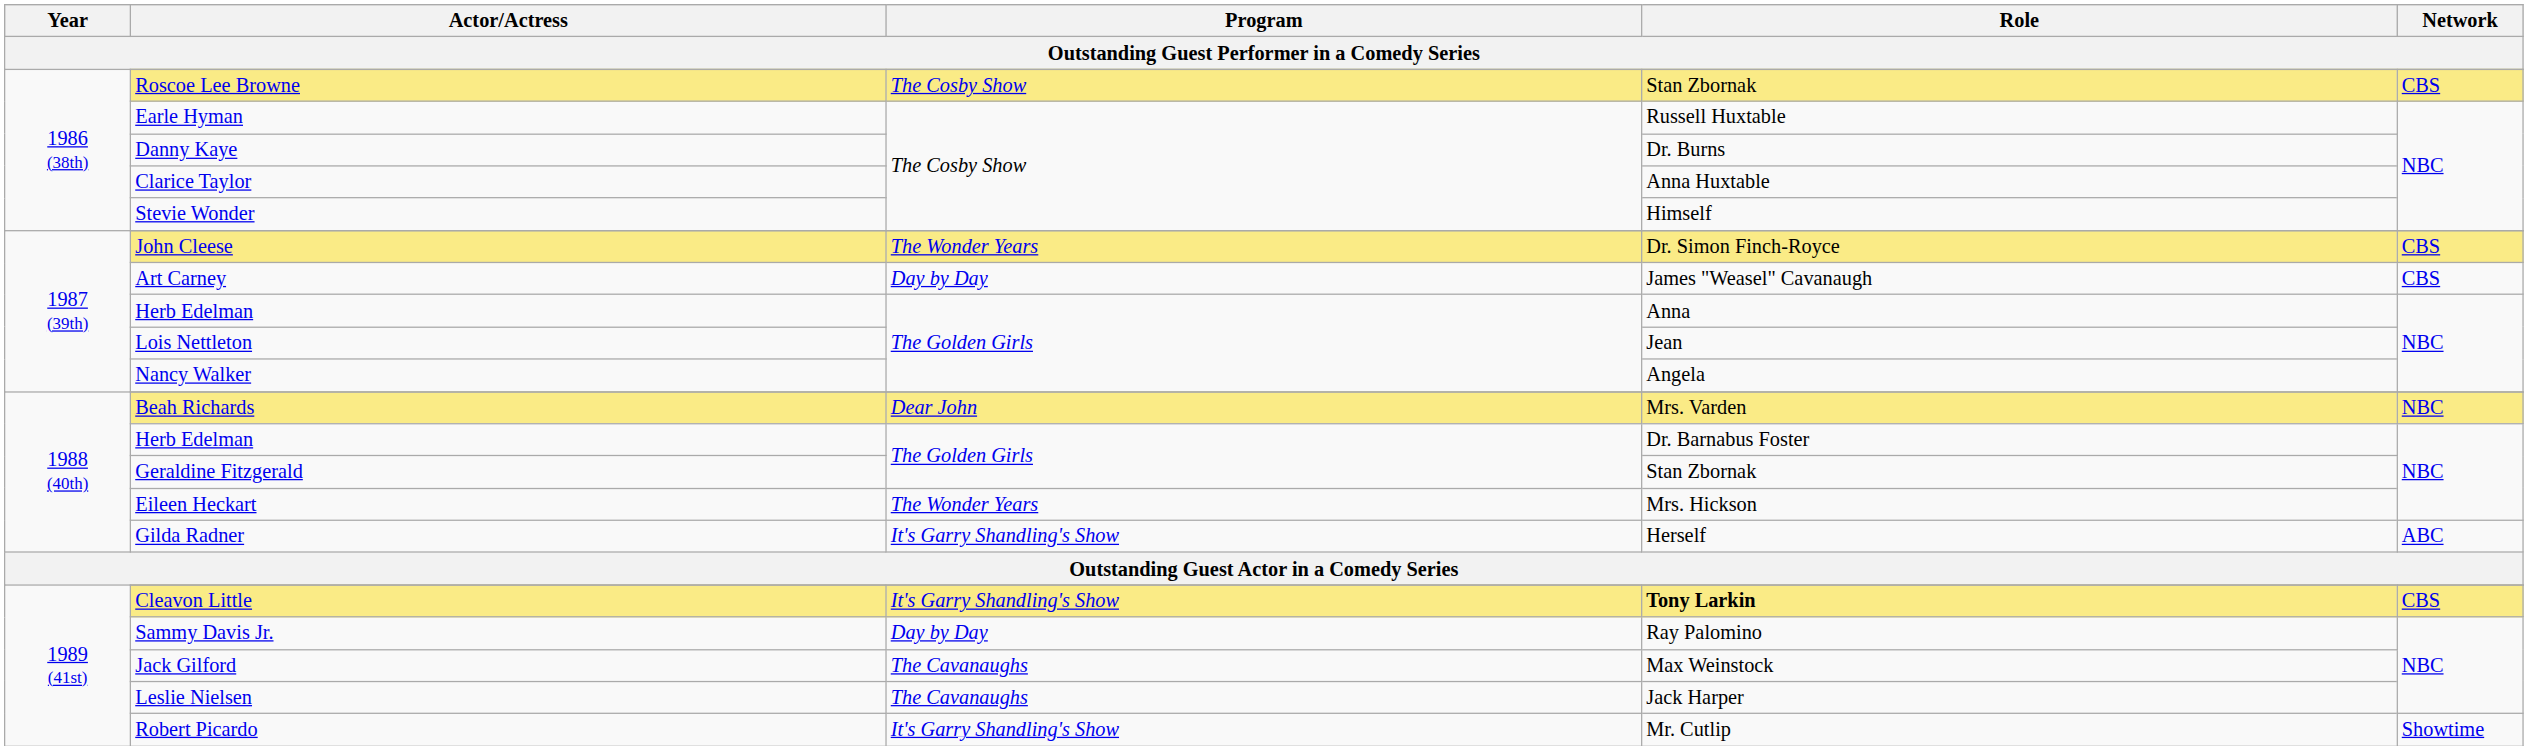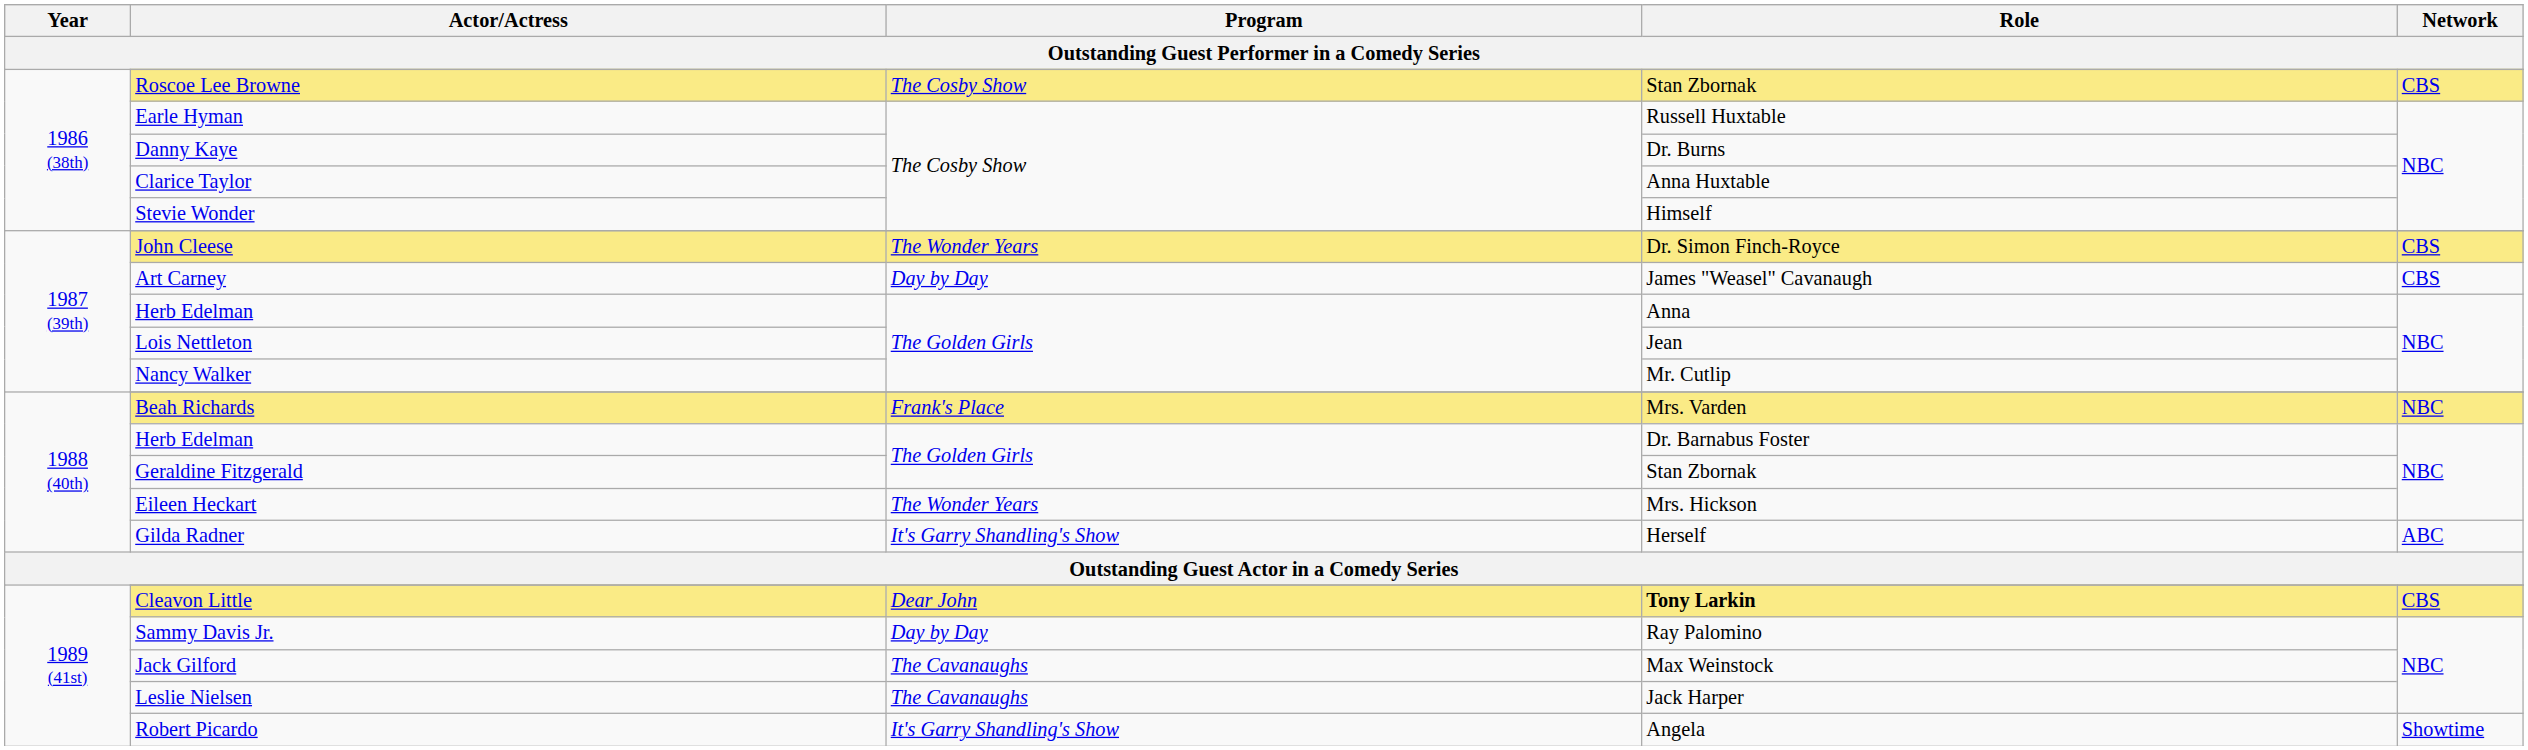 <table class="wikitable" style="width:100%">
 <tr bgcolor="#bebebe">
 <th width="5%">Year</th>
 <th width="30%">Actor/Actress</th>
 <th width="30%">Program</th>
 <th width="30%">Role</th>
 <th width="5%">Network</th>
 </tr>
 <tr>
 <th colspan=5>Outstanding Guest Performer in a Comedy Series</th>
 </tr>
 <tr>
 <td rowspan=6 style="text-align:center"><a href='#'>1986</a><br><small><a href='#'>(38th)</a></small></td>
 </tr>
 <tr style="background:#FAEB86">
 <td><a href='#'>Roscoe Lee Browne</a></td>
 <td><em><a href='#'>The Cosby Show</a></em></td>
 <td>Stan Zbornak</td>
 <td><a href='#'>CBS</a></td>
 </tr>
 <tr>
 <td><a href='#'>Earle Hyman</a></td>
 <td rowspan=4><em>The Cosby Show</em></td>
 <td>Russell Huxtable</td>
 <td rowspan=4><a href='#'>NBC</a></td>
 </tr>
 <tr>
 <td><a href='#'>Danny Kaye</a></td>
 <td>Dr. Burns</td>
 </tr>
 <tr>
 <td><a href='#'>Clarice Taylor</a></td>
 <td>Anna Huxtable</td>
 </tr>
 <tr>
 <td><a href='#'>Stevie Wonder</a></td>
 <td>Himself</td>
 </tr>
 <tr>
 <td rowspan=6 style="text-align:center"><a href='#'>1987</a><br><small><a href='#'>(39th)</a></small></td>
 </tr>
 <tr style="background:#FAEB86">
 <td><a href='#'>John Cleese</a></td>
 <td><em><a href='#'>The Wonder Years</a></em></td>
 <td>Dr. Simon Finch-Royce</td>
 <td><a href='#'>CBS</a></td>
 </tr>
 <tr>
 <td><a href='#'>Art Carney</a></td>
 <td><em><a href='#'>Day by Day</a></em></td>
 <td>James "Weasel" Cavanaugh</td>
 <td><a href='#'>CBS</a></td>
 </tr>
 <tr>
 <td><a href='#'>Herb Edelman</a></td>
 <td rowspan=3><em><a href='#'>The Golden Girls</a></em></td>
 <td>Anna</td>
 <td rowspan=3><a href='#'>NBC</a></td>
 </tr>
 <tr>
 <td><a href='#'>Lois Nettleton</a></td>
 <td>Jean</td>
 </tr>
 <tr>
 <td><a href='#'>Nancy Walker</a></td>
-<td>Angela</td>
+<td>Mr. Cutlip</td>
 </tr>
 <tr>
 <td rowspan=6 style="text-align:center"><a href='#'>1988</a><br><small><a href='#'>(40th)</a></small></td>
 </tr>
 <tr style="background:#FAEB86">
 <td><a href='#'>Beah Richards</a></td>
-<td><em><a href='#'>Dear John</a></em></td>
+<td><em><a href='#'>Frank's Place</a></em></td>
 <td>Mrs. Varden</td>
 <td><a href='#'>NBC</a></td>
 </tr>
 <tr>
 <td><a href='#'>Herb Edelman</a></td>
 <td rowspan=2><em><a href='#'>The Golden Girls</a></em></td>
 <td>Dr. Barnabus Foster</td>
 <td rowspan=3><a href='#'>NBC</a></td>
 </tr>
 <tr>
 <td><a href='#'>Geraldine Fitzgerald</a></td>
 <td>Stan Zbornak</td>
 </tr>
 <tr>
 <td><a href='#'>Eileen Heckart</a></td>
 <td><em><a href='#'>The Wonder Years</a></em></td>
 <td>Mrs. Hickson</td>
 </tr>
 <tr>
 <td><a href='#'>Gilda Radner</a></td>
 <td><em><a href='#'>It's Garry Shandling's Show</a></em></td>
 <td>Herself</td>
 <td><a href='#'>ABC</a></td>
 </tr>
 <tr>
 <th colspan=5>Outstanding Guest Actor in a Comedy Series</th>
 </tr>
 <tr>
 <td rowspan=6 style="text-align:center"><a href='#'>1989</a><br><small><a href='#'>(41st)</a></small></td>
 </tr>
 <tr style="background:#FAEB86">
 <td><a href='#'>Cleavon Little</a></td>
-<td><em><a href='#'>It's Garry Shandling's Show</a></em></td>
+<td><em><a href='#'>Dear John</a></em></td>
 <td><strong>Tony Larkin</strong></td>
 <td><a href='#'>CBS</a></td>
 </tr>
 <tr>
 <td><a href='#'>Sammy Davis Jr.</a></td>
 <td><em><a href='#'>Day by Day</a></em></td>
 <td>Ray Palomino</td>
 <td rowspan=3><a href='#'>NBC</a></td>
 </tr>
 <tr>
 <td><a href='#'>Jack Gilford</a></td>
 <td><em><a href='#'>The Cavanaughs</a></em></td>
 <td>Max Weinstock</td>
 </tr>
 <tr>
 <td><a href='#'>Leslie Nielsen</a></td>
 <td><em><a href='#'>The Cavanaughs</a></em></td>
 <td>Jack Harper</td>
 </tr>
 <tr>
 <td><a href='#'>Robert Picardo</a></td>
 <td><em><a href='#'>It's Garry Shandling's Show</a></em></td>
-<td>Mr. Cutlip</td>
+<td>Angela</td>
 <td><a href='#'>Showtime</a></td>
 </tr>
 </table>
